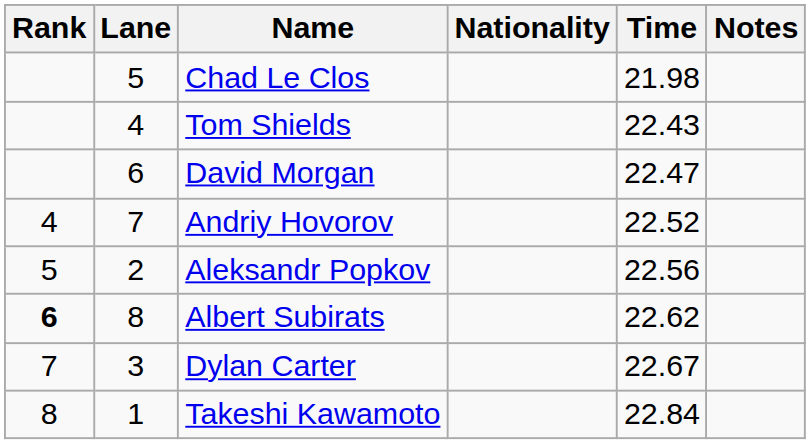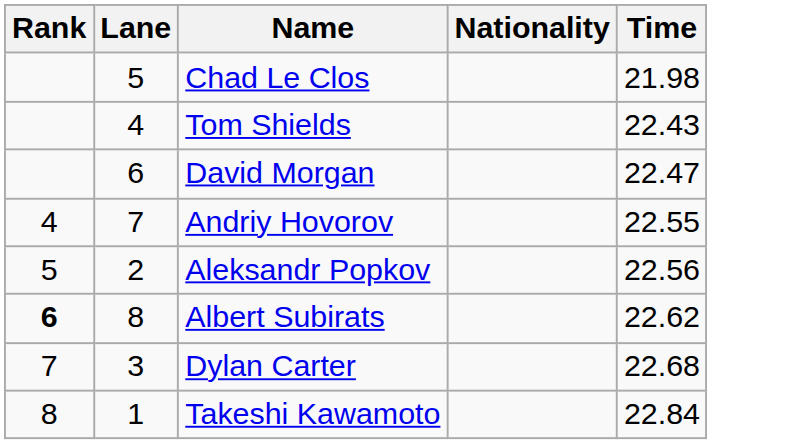 <table class="wikitable sortable" style="text-align:center">
 <tr>
 <th>Rank</th>
 <th>Lane</th>
 <th>Name</th>
 <th>Nationality</th>
 <th>Time</th>
-<th>Notes</th>
 </tr>
 <tr>
 <td></td>
 <td>5</td>
 <td align=left><a href='#'>Chad Le Clos</a></td>
 <td align=left></td>
 <td>21.98</td>
-<td></td>
 </tr>
 <tr>
 <td></td>
 <td>4</td>
 <td align=left><a href='#'>Tom Shields</a></td>
 <td align=left></td>
 <td>22.43</td>
-<td></td>
 </tr>
 <tr>
 <td></td>
 <td>6</td>
 <td align=left><a href='#'>David Morgan</a></td>
 <td align=left></td>
 <td>22.47</td>
-<td></td>
 </tr>
 <tr>
 <td>4</td>
 <td>7</td>
 <td align=left><a href='#'>Andriy Hovorov</a></td>
 <td align=left></td>
-<td>22.52</td>
-<td></td>
+<td>22.55</td>
 </tr>
 <tr>
 <td>5</td>
 <td>2</td>
 <td align=left><a href='#'>Aleksandr Popkov</a></td>
 <td align=left></td>
 <td>22.56</td>
-<td></td>
 </tr>
 <tr>
 <td><strong>6</strong></td>
 <td>8</td>
 <td align=left><a href='#'>Albert Subirats</a></td>
 <td align=left></td>
 <td>22.62</td>
-<td></td>
 </tr>
 <tr>
 <td>7</td>
 <td>3</td>
 <td align=left><a href='#'>Dylan Carter</a></td>
 <td align=left></td>
-<td>22.67</td>
-<td></td>
+<td>22.68</td>
 </tr>
 <tr>
 <td>8</td>
 <td>1</td>
 <td align=left><a href='#'>Takeshi Kawamoto</a></td>
 <td align=left></td>
 <td>22.84</td>
-<td></td>
 </tr>
 </table>
